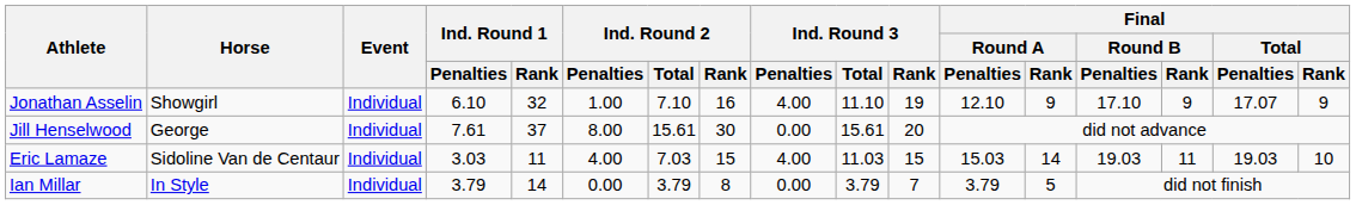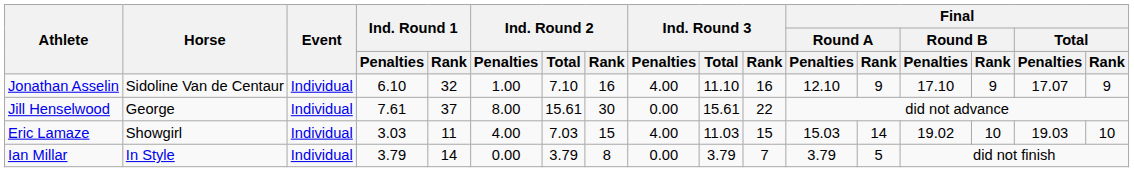 <table class=wikitable style="font-size:90%">
 <tr>
 <th rowspan="3">Athlete</th>
 <th rowspan="3">Horse</th>
 <th rowspan="3">Event</th>
 <th colspan="2" rowspan="2">Ind. Round 1</th>
 <th colspan="3" rowspan="2">Ind. Round 2</th>
 <th colspan="3" rowspan="2">Ind. Round 3</th>
 <th colspan="6">Final</th>
 </tr>
 <tr>
 <th colspan="2">Round A</th>
 <th colspan="2">Round B</th>
 <th colspan="2">Total</th>
 </tr>
 <tr>
 <th>Penalties</th>
 <th>Rank</th>
 <th>Penalties</th>
 <th>Total</th>
 <th>Rank</th>
 <th>Penalties</th>
 <th>Total</th>
 <th>Rank</th>
 <th>Penalties</th>
 <th>Rank</th>
 <th>Penalties</th>
 <th>Rank</th>
 <th>Penalties</th>
 <th>Rank</th>
 </tr>
 <tr>
 <td><a href='#'>Jonathan Asselin</a></td>
-<td>Showgirl</td>
+<td>Sidoline Van de Centaur</td>
 <td><a href='#'>Individual</a></td>
 <td align="center">6.10</td>
 <td align="center">32</td>
 <td align="center">1.00</td>
 <td align="center">7.10</td>
 <td align="center">16</td>
 <td align="center">4.00</td>
 <td align="center">11.10</td>
-<td align="center">19</td>
+<td align="center">16</td>
 <td align="center">12.10</td>
 <td align="center">9</td>
 <td align="center">17.10</td>
 <td align="center">9</td>
 <td align="center">17.07</td>
 <td align="center">9</td>
 </tr>
 <tr>
 <td><a href='#'>Jill Henselwood</a></td>
 <td>George</td>
 <td><a href='#'>Individual</a></td>
 <td align="center">7.61</td>
 <td align="center">37</td>
 <td align="center">8.00</td>
 <td align="center">15.61</td>
 <td align="center">30</td>
 <td align="center">0.00</td>
 <td align="center">15.61</td>
-<td align="center">20</td>
+<td align="center">22</td>
 <td align="center" colspan="8">did not advance</td>
 </tr>
 <tr>
 <td><a href='#'>Eric Lamaze</a></td>
-<td>Sidoline Van de Centaur</td>
+<td>Showgirl</td>
 <td><a href='#'>Individual</a></td>
 <td align="center">3.03</td>
 <td align="center">11</td>
 <td align="center">4.00</td>
 <td align="center">7.03</td>
 <td align="center">15</td>
 <td align="center">4.00</td>
 <td align="center">11.03</td>
 <td align="center">15</td>
 <td align="center">15.03</td>
 <td align="center">14</td>
-<td align="center">19.03</td>
-<td align="center">11</td>
+<td align="center">19.02</td>
+<td align="center">10</td>
 <td align="center">19.03</td>
 <td align="center">10</td>
 </tr>
 <tr>
 <td><a href='#'>Ian Millar</a></td>
 <td><a href='#'>In Style</a></td>
 <td><a href='#'>Individual</a></td>
 <td align="center">3.79</td>
 <td align="center">14</td>
 <td align="center">0.00</td>
 <td align="center">3.79</td>
 <td align="center">8</td>
 <td align="center">0.00</td>
 <td align="center">3.79</td>
 <td align="center">7</td>
 <td align="center">3.79</td>
 <td align="center">5</td>
 <td align="center" colspan="8">did not finish</td>
 </tr>
 </table>
